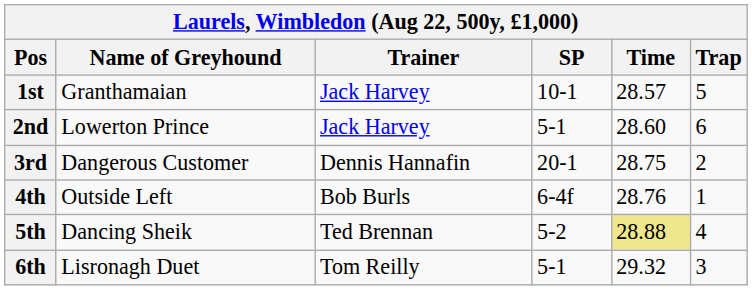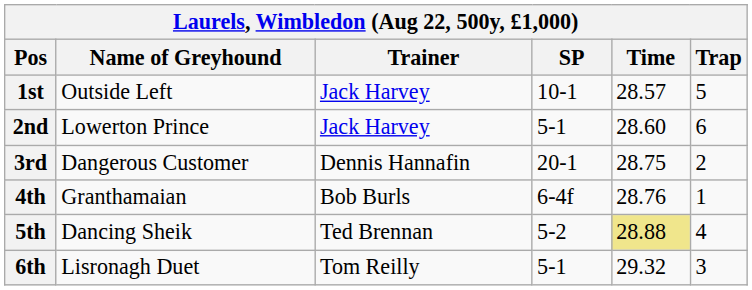 <table class="wikitable">
 <tr>
 <th colspan="6"><a href='#'>Laurels</a>, <a href='#'>Wimbledon</a> (Aug 22, 500y, £1,000)</th>
 </tr>
 <tr>
 <th width=30>Pos</th>
 <th width=180>Name of Greyhound</th>
 <th width=150>Trainer</th>
 <th width=50>SP</th>
 <th width=50>Time</th>
 <th width=30>Trap</th>
 </tr>
 <tr>
 <th>1st</th>
-<td>Granthamaian</td>
+<td>Outside Left</td>
 <td><a href='#'>Jack Harvey</a></td>
 <td>10-1</td>
 <td>28.57</td>
 <td>5</td>
 </tr>
 <tr>
 <th>2nd</th>
 <td>Lowerton Prince</td>
 <td><a href='#'>Jack Harvey</a></td>
 <td>5-1</td>
 <td>28.60</td>
 <td>6</td>
 </tr>
 <tr>
 <th>3rd</th>
 <td>Dangerous Customer</td>
 <td>Dennis Hannafin</td>
 <td>20-1</td>
 <td>28.75</td>
 <td>2</td>
 </tr>
 <tr>
 <th>4th</th>
-<td>Outside Left</td>
+<td>Granthamaian</td>
 <td>Bob Burls</td>
 <td>6-4f</td>
 <td>28.76</td>
 <td>1</td>
 </tr>
 <tr>
 <th>5th</th>
 <td>Dancing Sheik</td>
 <td>Ted Brennan</td>
 <td>5-2</td>
 <td style="background: khaki;">28.88</td>
 <td>4</td>
 </tr>
 <tr>
 <th>6th</th>
 <td>Lisronagh Duet</td>
 <td>Tom Reilly</td>
 <td>5-1</td>
 <td>29.32</td>
 <td>3</td>
 </tr>
 </table>
